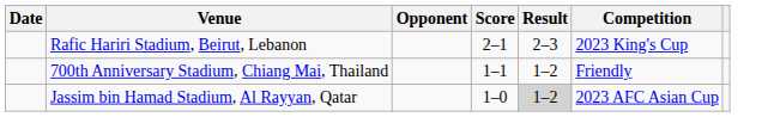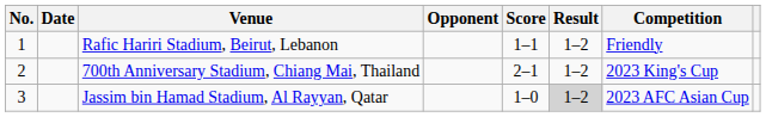 <table class="wikitable sortable">
 <tr>
+<th scope="col">No.</th>
 <th scope="col">Date</th>
 <th scope="col">Venue</th>
 <th scope="col">Opponent</th>
 <th scope="col">Score</th>
 <th scope="col">Result</th>
 <th scope="col">Competition</th>
 <th scope="col" class="unsortable"></th>
 </tr>
 <tr>
+<td align="center">1</td>
 <td></td>
 <td><a href='#'>Rafic Hariri Stadium</a>, <a href='#'>Beirut</a>, Lebanon</td>
-<td></td>
-<td align="center">2–1</td>
-<td align="center">2–3</td>
-<td><a href='#'>2023 King's Cup</a></td>
-<td></td>
-</tr>
-<tr>
-<td></td>
-<td><a href='#'>700th Anniversary Stadium</a>, <a href='#'>Chiang Mai</a>, Thailand</td>
 <td></td>
 <td align="center">1–1</td>
 <td align="center">1–2</td>
 <td><a href='#'>Friendly</a></td>
 <td></td>
 </tr>
 <tr>
+<td align="center">2</td>
+<td></td>
+<td><a href='#'>700th Anniversary Stadium</a>, <a href='#'>Chiang Mai</a>, Thailand</td>
+<td></td>
+<td align="center">2–1</td>
+<td align="center">1–2</td>
+<td><a href='#'>2023 King's Cup</a></td>
+<td></td>
+</tr>
+<tr>
+<td align="center">3</td>
 <td></td>
 <td><a href='#'>Jassim bin Hamad Stadium</a>, <a href='#'>Al Rayyan</a>, Qatar</td>
 <td></td>
 <td align="center">1–0</td>
 <td align="center" style="background: lightgrey;">1–2</td>
 <td><a href='#'>2023 AFC Asian Cup</a></td>
 <td></td>
 </tr>
 </table>
